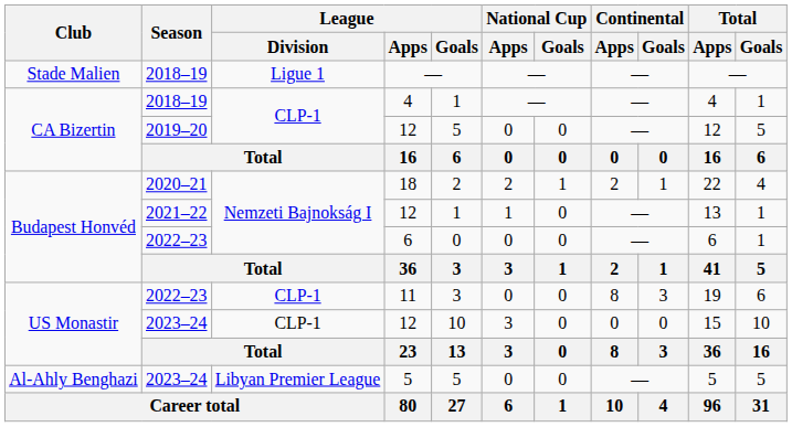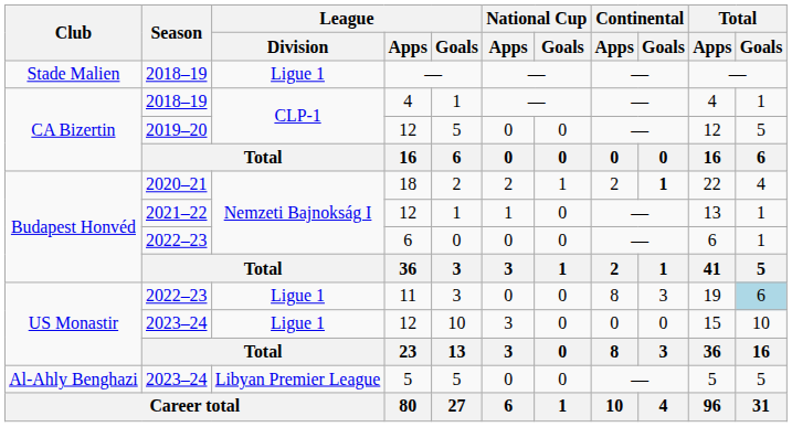 <table class="wikitable" style="text-align: center">
 <tr>
 <th rowspan="2">Club</th>
 <th rowspan="2">Season</th>
 <th colspan="3">League</th>
 <th colspan="2">National Cup</th>
 <th colspan="2">Continental</th>
 <th colspan="2">Total</th>
 </tr>
 <tr>
 <th>Division</th>
 <th>Apps</th>
 <th>Goals</th>
 <th>Apps</th>
 <th>Goals</th>
 <th>Apps</th>
 <th>Goals</th>
 <th>Apps</th>
 <th>Goals</th>
 </tr>
 <tr>
 <td><a href='#'>Stade Malien</a></td>
 <td><a href='#'>2018–19</a></td>
 <td><a href='#'>Ligue 1</a></td>
 <td colspan=2>—</td>
 <td colspan=2>—</td>
 <td colspan=2>—</td>
 <td colspan=2>—</td>
 </tr>
 <tr>
 <td rowspan="3"><a href='#'>CA Bizertin</a></td>
 <td><a href='#'>2018–19</a></td>
 <td rowspan="2"><a href='#'>CLP-1</a></td>
 <td>4</td>
 <td>1</td>
 <td colspan=2>—</td>
 <td colspan=2>—</td>
 <td>4</td>
 <td>1</td>
 </tr>
 <tr>
 <td><a href='#'>2019–20</a></td>
 <td>12</td>
 <td>5</td>
 <td>0</td>
 <td>0</td>
 <td colspan=2>—</td>
 <td>12</td>
 <td>5</td>
 </tr>
 <tr>
 <th colspan="2">Total</th>
 <th>16</th>
 <th>6</th>
 <th>0</th>
 <th>0</th>
 <th>0</th>
 <th>0</th>
 <th>16</th>
 <th>6</th>
 </tr>
 <tr>
 <td rowspan="4"><a href='#'>Budapest Honvéd</a></td>
 <td><a href='#'>2020–21</a></td>
 <td rowspan="3"><a href='#'>Nemzeti Bajnokság I</a></td>
 <td>18</td>
 <td>2</td>
 <td>2</td>
 <td>1</td>
 <td>2</td>
-<td>1</td>
+<td><strong>1</strong></td>
 <td>22</td>
 <td>4</td>
 </tr>
 <tr>
 <td><a href='#'>2021–22</a></td>
 <td>12</td>
 <td>1</td>
 <td>1</td>
 <td>0</td>
 <td colspan=2>—</td>
 <td>13</td>
 <td>1</td>
 </tr>
 <tr>
 <td><a href='#'>2022–23</a></td>
 <td>6</td>
 <td>0</td>
 <td>0</td>
 <td>0</td>
 <td colspan=2>—</td>
 <td>6</td>
 <td>1</td>
 </tr>
 <tr>
 <th colspan="2">Total</th>
 <th>36</th>
 <th>3</th>
 <th>3</th>
 <th>1</th>
 <th>2</th>
 <th>1</th>
 <th>41</th>
 <th>5</th>
 </tr>
 <tr>
 <td rowspan="3"><a href='#'>US Monastir</a></td>
 <td><a href='#'>2022–23</a></td>
-<td><a href='#'>CLP-1</a></td>
+<td><a href='#'>Ligue 1</a></td>
 <td>11</td>
 <td>3</td>
 <td>0</td>
 <td>0</td>
 <td>8</td>
 <td>3</td>
 <td>19</td>
-<td>6</td>
+<td style="background: lightblue;">6</td>
 </tr>
 <tr>
 <td><a href='#'>2023–24</a></td>
-<td>CLP-1</td>
+<td><a href='#'>Ligue 1</a></td>
 <td>12</td>
 <td>10</td>
 <td>3</td>
 <td>0</td>
 <td>0</td>
 <td>0</td>
 <td>15</td>
 <td>10</td>
 </tr>
 <tr>
 <th colspan="2">Total</th>
 <th>23</th>
 <th>13</th>
 <th>3</th>
 <th>0</th>
 <th>8</th>
 <th>3</th>
 <th>36</th>
 <th>16</th>
 </tr>
 <tr>
 <td><a href='#'>Al-Ahly Benghazi</a></td>
 <td><a href='#'>2023–24</a></td>
 <td><a href='#'>Libyan Premier League</a></td>
 <td>5</td>
 <td>5</td>
 <td>0</td>
 <td>0</td>
 <td colspan=2>—</td>
 <td>5</td>
 <td>5</td>
 </tr>
 <tr>
 <th colspan="3">Career total</th>
 <th>80</th>
 <th>27</th>
 <th>6</th>
 <th>1</th>
 <th>10</th>
 <th>4</th>
 <th>96</th>
 <th>31</th>
 </tr>
 </table>
